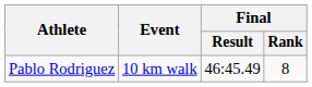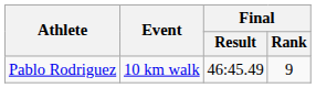 <table class="wikitable" style="font-size:90%">
 <tr>
 <th rowspan=2>Athlete</th>
 <th rowspan=2>Event</th>
 <th colspan=2>Final</th>
 </tr>
 <tr style="font-size:95%">
 <th>Result</th>
 <th>Rank</th>
 </tr>
 <tr align=center>
 <td align=left><a href='#'>Pablo Rodriguez</a></td>
 <td align=left><a href='#'>10 km walk</a></td>
 <td>46:45.49</td>
-<td>8</td>
+<td>9</td>
 </tr>
 </table>
